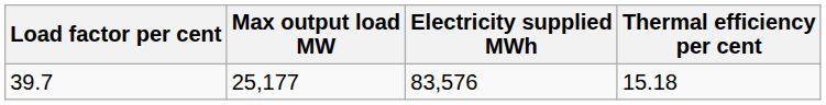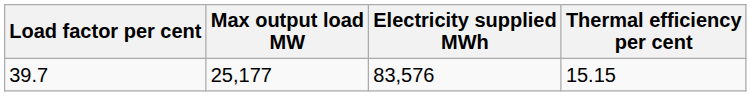 <table class="wikitable">
 <tr>
 <th>Load factor per cent</th>
 <th>Max output load<br>  MW</th>
 <th>Electricity supplied<br>MWh</th>
 <th>Thermal efficiency<br>per cent</th>
 </tr>
 <tr>
 <td>39.7</td>
 <td>25,177</td>
 <td>83,576</td>
-<td>15.18</td>
+<td>15.15</td>
 </tr>
 </table>
